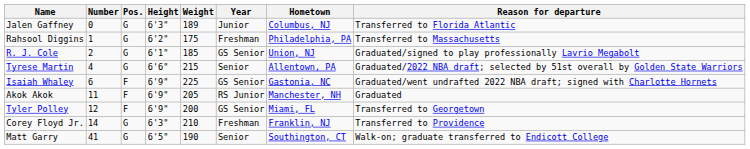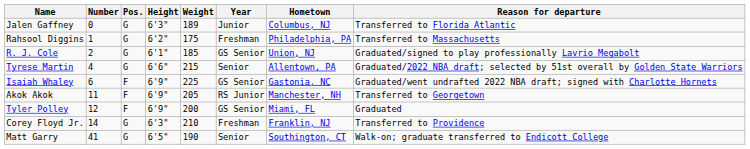 <table class="wikitable sortable">
 <tr>
 <th>Name</th>
 <th>Number</th>
 <th>Pos.</th>
 <th>Height</th>
 <th>Weight</th>
 <th>Year</th>
 <th>Hometown</th>
 <th class="unsortable">Reason for departure</th>
 </tr>
 <tr>
 <td>Jalen Gaffney</td>
 <td>0</td>
 <td>G</td>
 <td>6'3"</td>
 <td>189</td>
 <td>Junior</td>
 <td><a href='#'>Columbus, NJ</a></td>
 <td>Transferred to <a href='#'>Florida Atlantic</a></td>
 </tr>
 <tr>
 <td>Rahsool Diggins</td>
 <td>1</td>
 <td>G</td>
 <td>6'2"</td>
 <td>175</td>
 <td>Freshman</td>
 <td><a href='#'>Philadelphia, PA</a></td>
 <td>Transferred to <a href='#'>Massachusetts</a></td>
 </tr>
 <tr>
 <td><a href='#'>R. J. Cole</a></td>
 <td>2</td>
 <td>G</td>
 <td>6'1"</td>
 <td>185</td>
 <td>GS Senior</td>
 <td><a href='#'>Union, NJ</a></td>
 <td>Graduated/signed to play professionally <a href='#'>Lavrio Megabolt</a></td>
 </tr>
 <tr>
 <td><a href='#'>Tyrese Martin</a></td>
 <td>4</td>
 <td>G</td>
 <td>6'6"</td>
 <td>215</td>
 <td>Senior</td>
 <td><a href='#'>Allentown, PA</a></td>
 <td>Graduated/<a href='#'>2022 NBA draft</a>; selected by 51st overall by <a href='#'>Golden State Warriors</a></td>
 </tr>
 <tr>
 <td><a href='#'>Isaiah Whaley</a></td>
 <td>6</td>
 <td>F</td>
 <td>6'9"</td>
 <td>225</td>
 <td>GS Senior</td>
 <td><a href='#'>Gastonia, NC</a></td>
 <td>Graduated/went undrafted 2022 NBA draft; signed with <a href='#'>Charlotte Hornets</a></td>
 </tr>
 <tr>
 <td>Akok Akok</td>
 <td>11</td>
 <td>F</td>
 <td>6'9"</td>
 <td>205</td>
 <td>RS Junior</td>
 <td><a href='#'>Manchester, NH</a></td>
-<td>Graduated</td>
+<td>Transferred to <a href='#'>Georgetown</a></td>
 </tr>
 <tr>
 <td><a href='#'>Tyler Polley</a></td>
 <td>12</td>
 <td>F</td>
 <td>6'9"</td>
 <td>200</td>
 <td>GS Senior</td>
 <td><a href='#'>Miami, FL</a></td>
-<td>Transferred to <a href='#'>Georgetown</a></td>
+<td>Graduated</td>
 </tr>
 <tr>
 <td>Corey Floyd Jr.</td>
 <td>14</td>
 <td>G</td>
 <td>6'3"</td>
 <td>210</td>
 <td>Freshman</td>
 <td><a href='#'>Franklin, NJ</a></td>
 <td>Transferred to <a href='#'>Providence</a></td>
 </tr>
 <tr>
 <td>Matt Garry</td>
 <td>41</td>
 <td>G</td>
 <td>6'5"</td>
 <td>190</td>
 <td>Senior</td>
 <td><a href='#'>Southington, CT</a></td>
 <td>Walk-on; graduate transferred to <a href='#'>Endicott College</a></td>
 </tr>
 </table>
